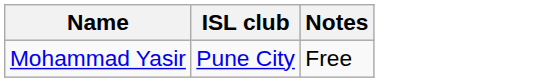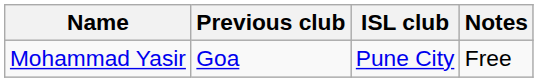 <table class="wikitable sortable">
 <tr>
 <th>Name</th>
+<th>Previous club</th>
 <th>ISL club</th>
 <th>Notes</th>
 </tr>
 <tr>
 <td> <a href='#'>Mohammad Yasir</a></td>
+<td><a href='#'>Goa</a></td>
 <td><a href='#'>Pune City</a></td>
 <td>Free</td>
 </tr>
 </table>
